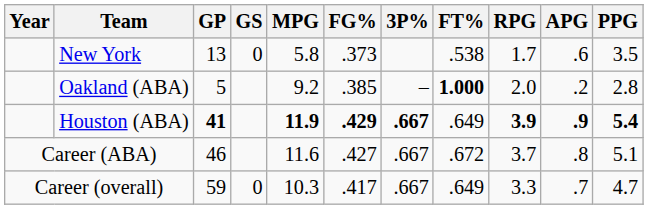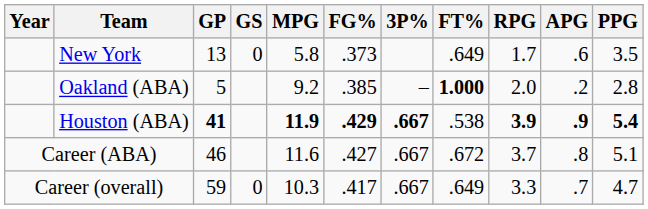 <table class="wikitable sortable" style="font-size:95%; text-align:right;">
 <tr>
 <th>Year</th>
 <th>Team</th>
 <th>GP</th>
 <th>GS</th>
 <th>MPG</th>
 <th>FG%</th>
 <th>3P%</th>
 <th>FT%</th>
 <th>RPG</th>
 <th>APG</th>
 <th>PPG</th>
 </tr>
 <tr>
 <td style="text-align:left;"></td>
 <td style="text-align:left;"><a href='#'>New York</a></td>
 <td>13</td>
 <td>0</td>
 <td>5.8</td>
 <td>.373</td>
 <td></td>
-<td>.538</td>
+<td>.649</td>
 <td>1.7</td>
 <td>.6</td>
 <td>3.5</td>
 </tr>
 <tr>
 <td style="text-align:left;"></td>
 <td style="text-align:left;"><a href='#'>Oakland</a> (ABA)</td>
 <td>5</td>
 <td></td>
 <td>9.2</td>
 <td>.385</td>
 <td>–</td>
 <td><strong>1.000</strong></td>
 <td>2.0</td>
 <td>.2</td>
 <td>2.8</td>
 </tr>
 <tr>
 <td style="text-align:left;"></td>
 <td style="text-align:left;"><a href='#'>Houston</a> (ABA)</td>
 <td><strong>41</strong></td>
 <td></td>
 <td><strong>11.9</strong></td>
 <td><strong>.429</strong></td>
 <td><strong>.667</strong></td>
-<td>.649</td>
+<td>.538</td>
 <td><strong>3.9</strong></td>
 <td><strong>.9</strong></td>
 <td><strong>5.4</strong></td>
 </tr>
 <tr class="sortbottom">
 <td style="text-align:center;" colspan="2">Career (ABA)</td>
 <td>46</td>
 <td></td>
 <td>11.6</td>
 <td>.427</td>
 <td>.667</td>
 <td>.672</td>
 <td>3.7</td>
 <td>.8</td>
 <td>5.1</td>
 </tr>
 <tr class="sortbottom">
 <td style="text-align:center;" colspan="2">Career (overall)</td>
 <td>59</td>
 <td>0</td>
 <td>10.3</td>
 <td>.417</td>
 <td>.667</td>
 <td>.649</td>
 <td>3.3</td>
 <td>.7</td>
 <td>4.7</td>
 </tr>
 </table>
